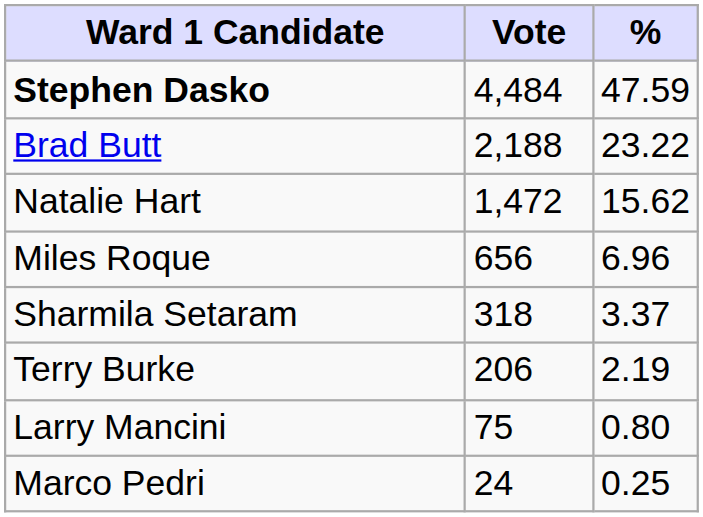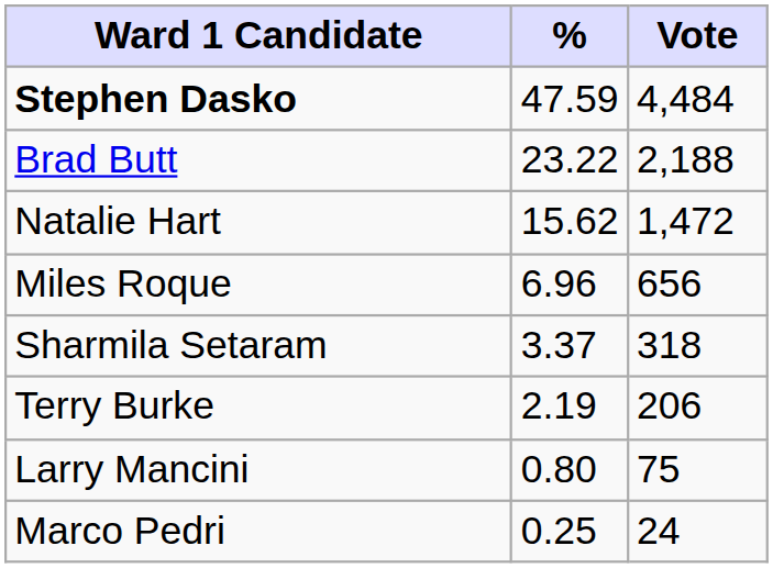 <table class="wikitable">
 <tr>
 <th style="background:#ddf; width:200px;">Ward 1 Candidate</th>
+<th style="background:#ddf; width:30px;">%</th>
 <th style="background:#ddf; width:50px;">Vote</th>
-<th style="background:#ddf; width:30px;">%</th>
 </tr>
 <tr>
 <td><strong>Stephen Dasko</strong></td>
+<td>47.59</td>
 <td>4,484</td>
-<td>47.59</td>
 </tr>
 <tr>
 <td><a href='#'>Brad Butt</a></td>
+<td>23.22</td>
 <td>2,188</td>
-<td>23.22</td>
 </tr>
 <tr>
 <td>Natalie Hart</td>
+<td>15.62</td>
 <td>1,472</td>
-<td>15.62</td>
 </tr>
 <tr>
 <td>Miles Roque</td>
+<td>6.96</td>
 <td>656</td>
-<td>6.96</td>
 </tr>
 <tr>
 <td>Sharmila Setaram</td>
+<td>3.37</td>
 <td>318</td>
-<td>3.37</td>
 </tr>
 <tr>
 <td>Terry Burke</td>
+<td>2.19</td>
 <td>206</td>
-<td>2.19</td>
 </tr>
 <tr>
 <td>Larry Mancini</td>
+<td>0.80</td>
 <td>75</td>
-<td>0.80</td>
 </tr>
 <tr>
 <td>Marco Pedri</td>
+<td>0.25</td>
 <td>24</td>
-<td>0.25</td>
 </tr>
 </table>
